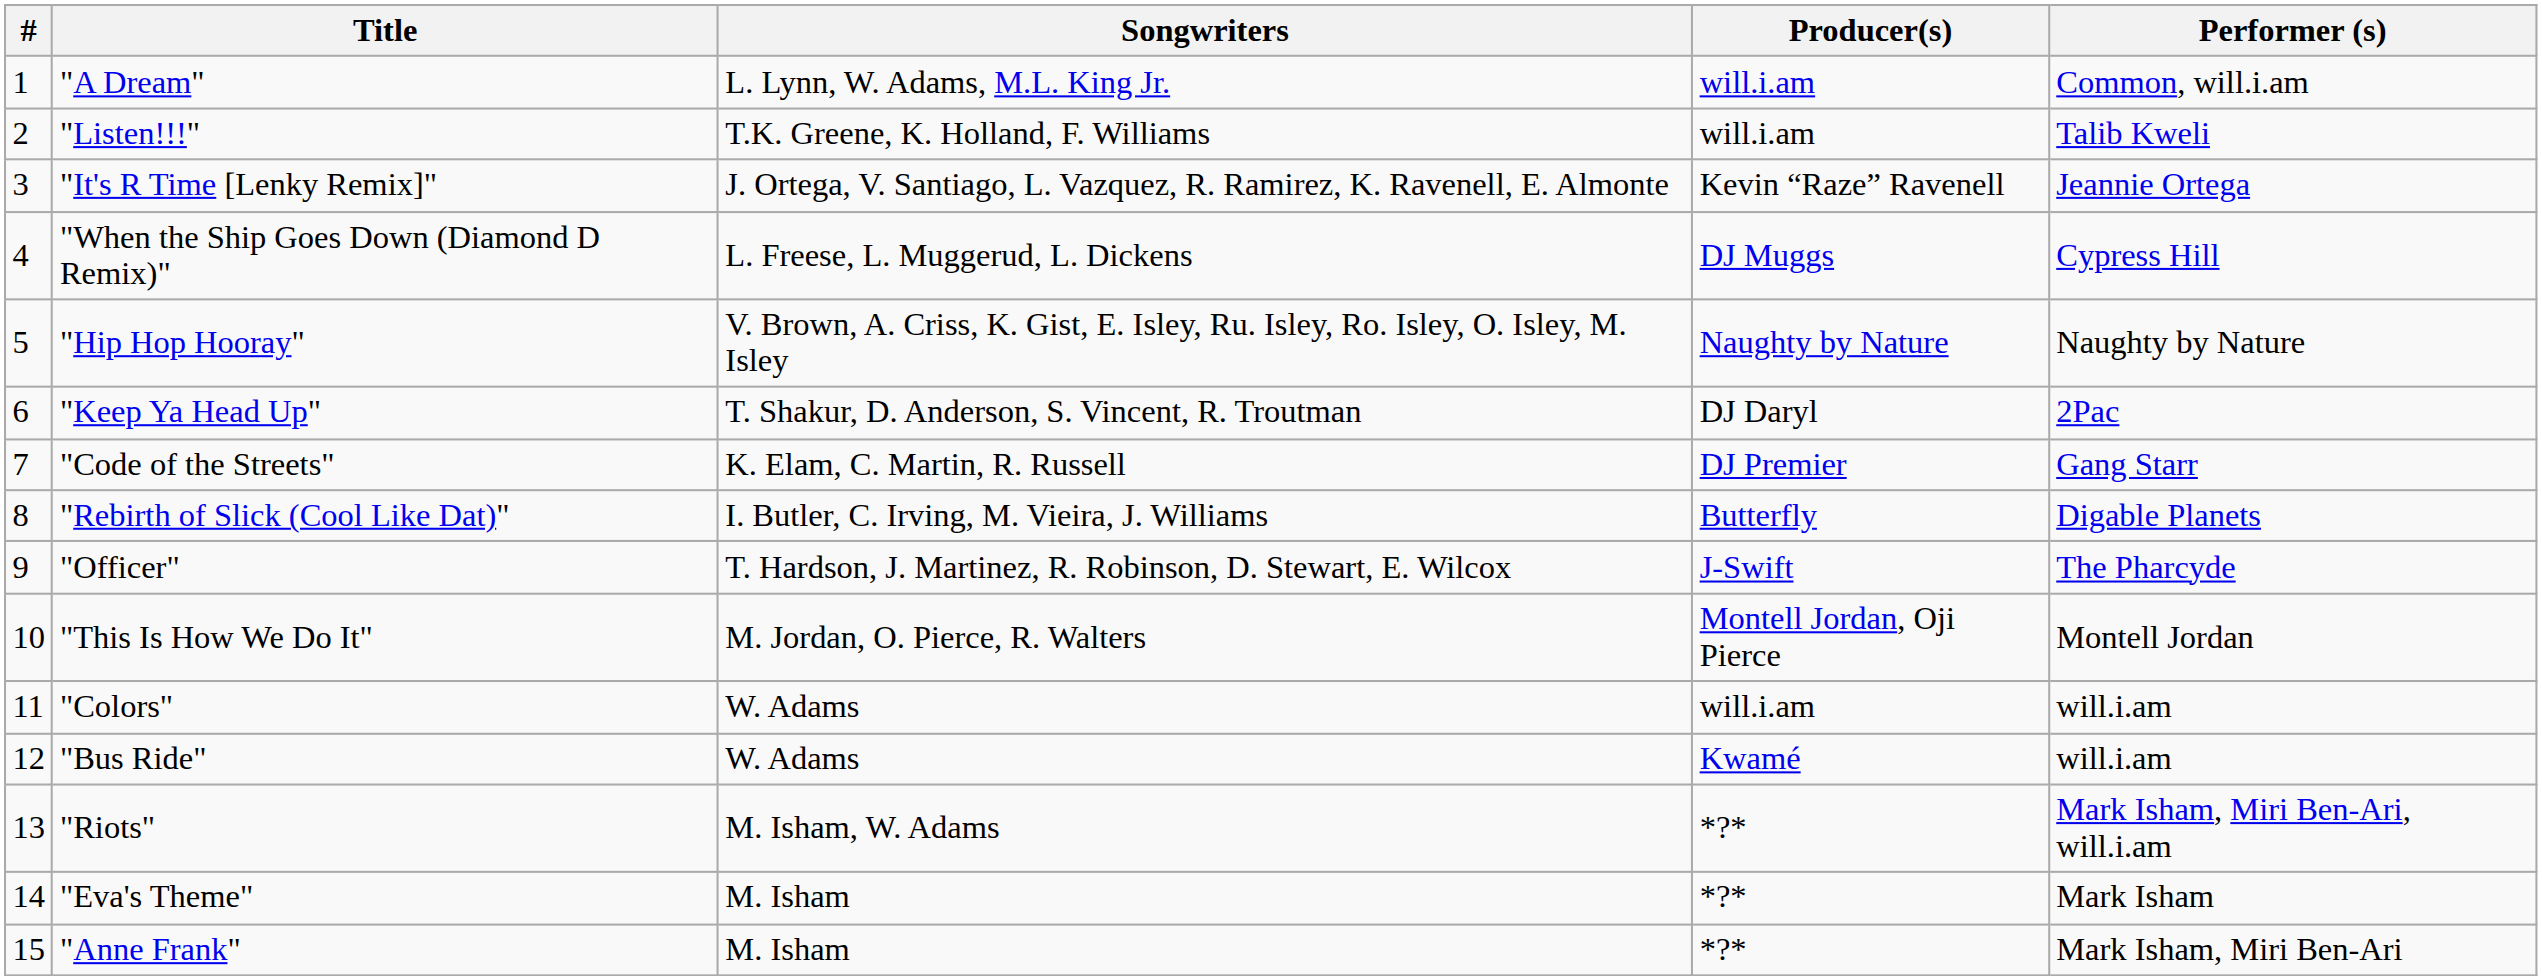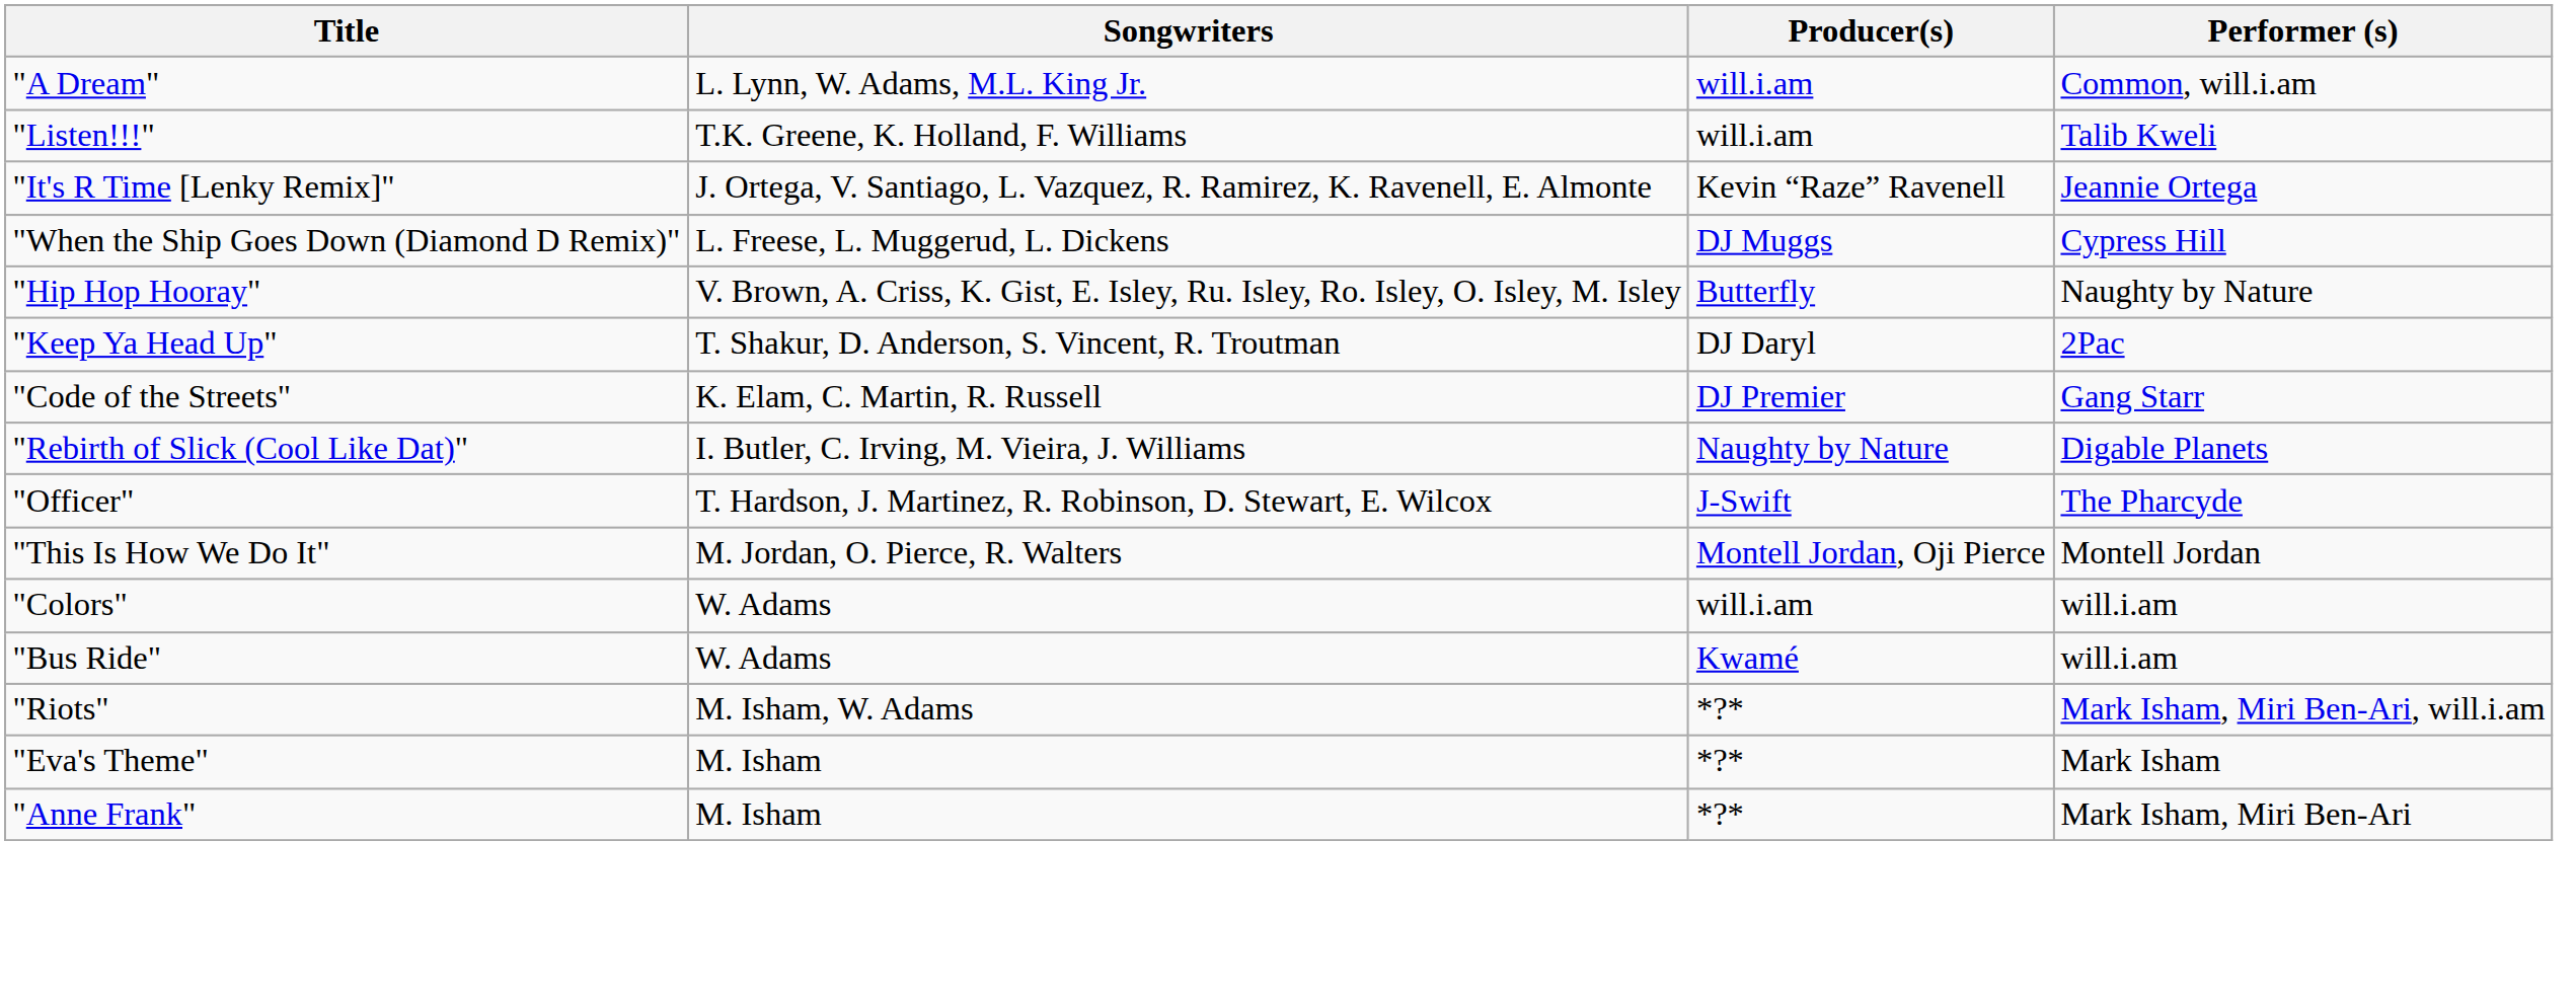 <table class="wikitable">
 <tr>
-<th>#</th>
 <th>Title</th>
 <th>Songwriters</th>
 <th>Producer(s)</th>
 <th>Performer (s)</th>
 </tr>
 <tr>
-<td>1</td>
 <td>"<a href='#'>A Dream</a>"</td>
 <td>L. Lynn, W. Adams, <a href='#'>M.L. King Jr.</a></td>
 <td><a href='#'>will.i.am</a></td>
 <td><a href='#'>Common</a>, will.i.am</td>
 </tr>
 <tr>
-<td>2</td>
 <td>"<a href='#'>Listen!!!</a>"</td>
 <td>T.K. Greene, K. Holland, F. Williams</td>
 <td>will.i.am</td>
 <td><a href='#'>Talib Kweli</a></td>
 </tr>
 <tr>
-<td>3</td>
 <td>"<a href='#'>It's R Time</a> [Lenky Remix]"</td>
 <td>J. Ortega, V. Santiago, L. Vazquez, R. Ramirez, K. Ravenell, E. Almonte</td>
 <td>Kevin “Raze” Ravenell</td>
 <td><a href='#'>Jeannie Ortega</a></td>
 </tr>
 <tr>
-<td>4</td>
 <td>"When the Ship Goes Down (Diamond D Remix)"</td>
 <td>L. Freese, L. Muggerud, L. Dickens</td>
 <td><a href='#'>DJ Muggs</a></td>
 <td><a href='#'>Cypress Hill</a></td>
 </tr>
 <tr>
-<td>5</td>
 <td>"<a href='#'>Hip Hop Hooray</a>"</td>
 <td>V. Brown, A. Criss, K. Gist, E. Isley, Ru. Isley, Ro. Isley, O. Isley, M. Isley</td>
-<td><a href='#'>Naughty by Nature</a></td>
+<td><a href='#'>Butterfly</a></td>
 <td>Naughty by Nature</td>
 </tr>
 <tr>
-<td>6</td>
 <td>"<a href='#'>Keep Ya Head Up</a>"</td>
 <td>T. Shakur, D. Anderson, S. Vincent, R. Troutman</td>
 <td>DJ Daryl</td>
 <td><a href='#'>2Pac</a></td>
 </tr>
 <tr>
-<td>7</td>
 <td>"Code of the Streets"</td>
 <td>K. Elam, C. Martin, R. Russell</td>
 <td><a href='#'>DJ Premier</a></td>
 <td><a href='#'>Gang Starr</a></td>
 </tr>
 <tr>
-<td>8</td>
 <td>"<a href='#'>Rebirth of Slick (Cool Like Dat)</a>"</td>
 <td>I. Butler, C. Irving, M. Vieira, J. Williams</td>
-<td><a href='#'>Butterfly</a></td>
+<td><a href='#'>Naughty by Nature</a></td>
 <td><a href='#'>Digable Planets</a></td>
 </tr>
 <tr>
-<td>9</td>
 <td>"Officer"</td>
 <td>T. Hardson, J. Martinez, R. Robinson, D. Stewart, E. Wilcox</td>
 <td><a href='#'>J-Swift</a></td>
 <td><a href='#'>The Pharcyde</a></td>
 </tr>
 <tr>
-<td>10</td>
 <td>"This Is How We Do It"</td>
 <td>M. Jordan, O. Pierce, R. Walters</td>
 <td><a href='#'>Montell Jordan</a>, Oji Pierce</td>
 <td>Montell Jordan</td>
 </tr>
 <tr>
-<td>11</td>
 <td>"Colors"</td>
 <td>W. Adams</td>
 <td>will.i.am</td>
 <td>will.i.am</td>
 </tr>
 <tr>
-<td>12</td>
 <td>"Bus Ride"</td>
 <td>W. Adams</td>
 <td><a href='#'>Kwamé</a></td>
 <td>will.i.am</td>
 </tr>
 <tr>
-<td>13</td>
 <td>"Riots"</td>
 <td>M. Isham, W. Adams</td>
 <td>*?*</td>
 <td><a href='#'>Mark Isham</a>, <a href='#'>Miri Ben-Ari</a>, will.i.am</td>
 </tr>
 <tr>
-<td>14</td>
 <td>"Eva's Theme"</td>
 <td>M. Isham</td>
 <td>*?*</td>
 <td>Mark Isham</td>
 </tr>
 <tr>
-<td>15</td>
 <td>"<a href='#'>Anne Frank</a>"</td>
 <td>M. Isham</td>
 <td>*?*</td>
 <td>Mark Isham, Miri Ben-Ari</td>
 </tr>
 </table>
